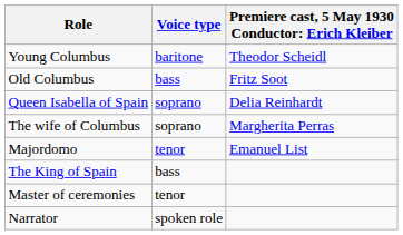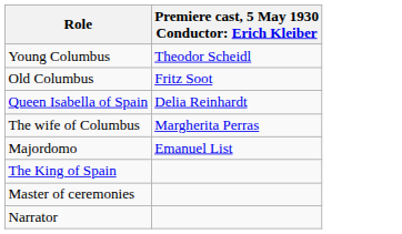 <table class="wikitable">
 <tr>
 <th>Role</th>
-<th><a href='#'>Voice type</a></th>
 <th>Premiere cast, 5 May 1930<br>Conductor: <a href='#'>Erich Kleiber</a></th>
 </tr>
 <tr>
 <td>Young Columbus</td>
-<td><a href='#'>baritone</a></td>
 <td><a href='#'>Theodor Scheidl</a></td>
 </tr>
 <tr>
 <td>Old Columbus</td>
-<td><a href='#'>bass</a></td>
 <td><a href='#'>Fritz Soot</a></td>
 </tr>
 <tr>
 <td><a href='#'>Queen Isabella of Spain</a></td>
-<td><a href='#'>soprano</a></td>
 <td><a href='#'>Delia Reinhardt</a></td>
 </tr>
 <tr>
 <td>The wife of Columbus</td>
-<td>soprano</td>
 <td><a href='#'>Margherita Perras</a></td>
 </tr>
 <tr>
 <td>Majordomo</td>
-<td><a href='#'>tenor</a></td>
 <td><a href='#'>Emanuel List</a></td>
 </tr>
 <tr>
 <td><a href='#'>The King of Spain</a></td>
-<td>bass</td>
 <td></td>
 </tr>
 <tr>
 <td>Master of ceremonies</td>
-<td>tenor</td>
 <td></td>
 </tr>
 <tr>
 <td>Narrator</td>
-<td>spoken role</td>
 <td></td>
 </tr>
 </table>
